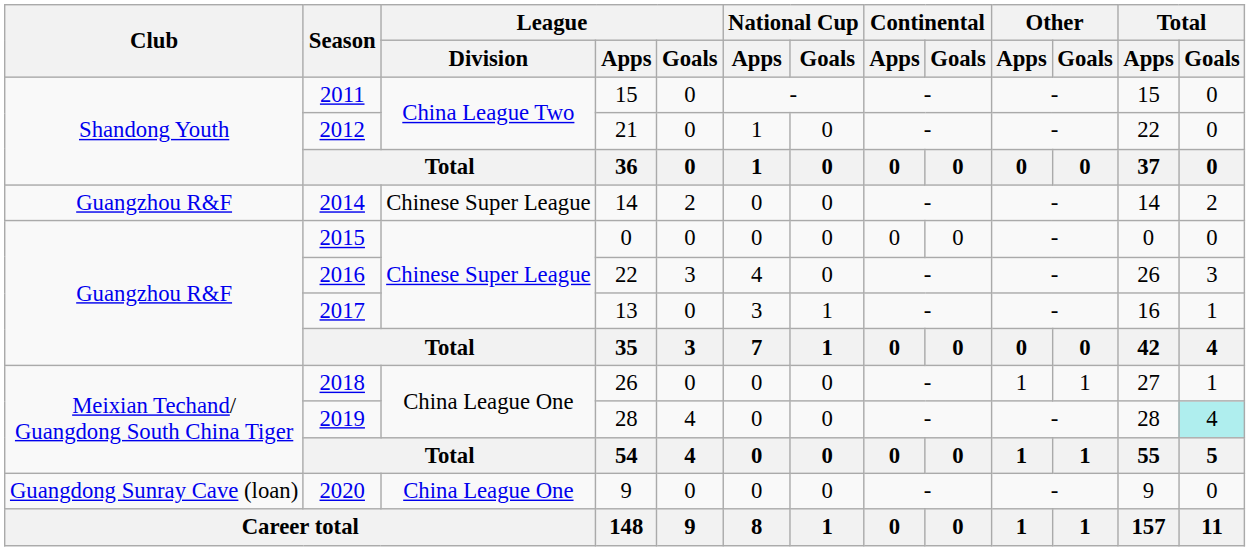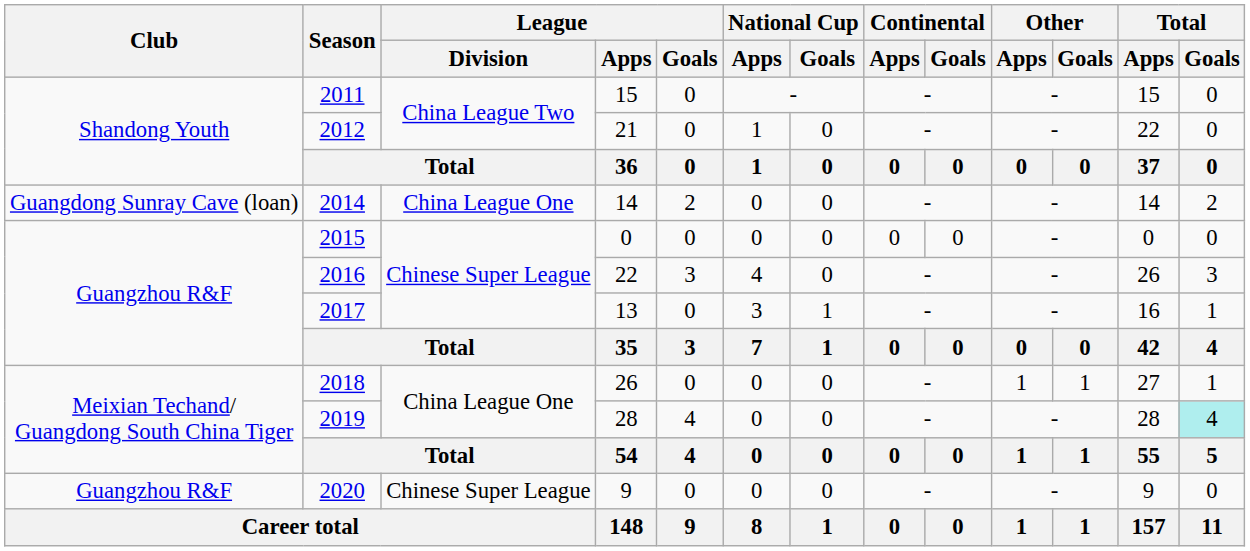 <table class="wikitable" style="text-align: center">
 <tr>
 <th rowspan="2">Club</th>
 <th rowspan="2">Season</th>
 <th colspan="3">League</th>
 <th colspan="2">National Cup</th>
 <th colspan="2">Continental</th>
 <th colspan="2">Other</th>
 <th colspan="2">Total</th>
 </tr>
 <tr>
 <th>Division</th>
 <th>Apps</th>
 <th>Goals</th>
 <th>Apps</th>
 <th>Goals</th>
 <th>Apps</th>
 <th>Goals</th>
 <th>Apps</th>
 <th>Goals</th>
 <th>Apps</th>
 <th>Goals</th>
 </tr>
 <tr>
 <td rowspan=3><a href='#'>Shandong Youth</a></td>
 <td><a href='#'>2011</a></td>
 <td rowspan="2"><a href='#'>China League Two</a></td>
 <td>15</td>
 <td>0</td>
 <td colspan="2">-</td>
 <td colspan="2">-</td>
 <td colspan="2">-</td>
 <td>15</td>
 <td>0</td>
 </tr>
 <tr>
 <td><a href='#'>2012</a></td>
 <td>21</td>
 <td>0</td>
 <td>1</td>
 <td>0</td>
 <td colspan="2">-</td>
 <td colspan="2">-</td>
 <td>22</td>
 <td>0</td>
 </tr>
 <tr>
 <th colspan="2"><strong>Total</strong></th>
 <th>36</th>
 <th>0</th>
 <th>1</th>
 <th>0</th>
 <th>0</th>
 <th>0</th>
 <th>0</th>
 <th>0</th>
 <th>37</th>
 <th>0</th>
 </tr>
 <tr>
-<td><a href='#'>Guangzhou R&F</a></td>
+<td><a href='#'>Guangdong Sunray Cave</a> (loan)</td>
 <td><a href='#'>2014</a></td>
-<td>Chinese Super League</td>
+<td><a href='#'>China League One</a></td>
 <td>14</td>
 <td>2</td>
 <td>0</td>
 <td>0</td>
 <td colspan="2">-</td>
 <td colspan="2">-</td>
 <td>14</td>
 <td>2</td>
 </tr>
 <tr>
 <td rowspan=4><a href='#'>Guangzhou R&F</a></td>
 <td><a href='#'>2015</a></td>
 <td rowspan="3"><a href='#'>Chinese Super League</a></td>
 <td>0</td>
 <td>0</td>
 <td>0</td>
 <td>0</td>
 <td>0</td>
 <td>0</td>
 <td colspan="2">-</td>
 <td>0</td>
 <td>0</td>
 </tr>
 <tr>
 <td><a href='#'>2016</a></td>
 <td>22</td>
 <td>3</td>
 <td>4</td>
 <td>0</td>
 <td colspan="2">-</td>
 <td colspan="2">-</td>
 <td>26</td>
 <td>3</td>
 </tr>
 <tr>
 <td><a href='#'>2017</a></td>
 <td>13</td>
 <td>0</td>
 <td>3</td>
 <td>1</td>
 <td colspan="2">-</td>
 <td colspan="2">-</td>
 <td>16</td>
 <td>1</td>
 </tr>
 <tr>
 <th colspan="2"><strong>Total</strong></th>
 <th>35</th>
 <th>3</th>
 <th>7</th>
 <th>1</th>
 <th>0</th>
 <th>0</th>
 <th>0</th>
 <th>0</th>
 <th>42</th>
 <th>4</th>
 </tr>
 <tr>
 <td rowspan=3><a href='#'>Meixian Techand</a>/<br><a href='#'>Guangdong South China Tiger</a></td>
 <td><a href='#'>2018</a></td>
 <td rowspan=2>China League One</td>
 <td>26</td>
 <td>0</td>
 <td>0</td>
 <td>0</td>
 <td colspan=2>-</td>
 <td>1</td>
 <td>1</td>
 <td>27</td>
 <td>1</td>
 </tr>
 <tr>
 <td><a href='#'>2019</a></td>
 <td>28</td>
 <td>4</td>
 <td>0</td>
 <td>0</td>
 <td colspan=2>-</td>
 <td colspan=2>-</td>
 <td>28</td>
 <td style="background: paleturquoise;">4</td>
 </tr>
 <tr>
 <th colspan="2"><strong>Total</strong></th>
 <th>54</th>
 <th>4</th>
 <th>0</th>
 <th>0</th>
 <th>0</th>
 <th>0</th>
 <th>1</th>
 <th>1</th>
 <th>55</th>
 <th>5</th>
 </tr>
 <tr>
-<td><a href='#'>Guangdong Sunray Cave</a> (loan)</td>
+<td><a href='#'>Guangzhou R&F</a></td>
 <td><a href='#'>2020</a></td>
-<td><a href='#'>China League One</a></td>
+<td>Chinese Super League</td>
 <td>9</td>
 <td>0</td>
 <td>0</td>
 <td>0</td>
 <td colspan="2">-</td>
 <td colspan="2">-</td>
 <td>9</td>
 <td>0</td>
 </tr>
 <tr>
 <th colspan=3>Career total</th>
 <th>148</th>
 <th>9</th>
 <th>8</th>
 <th>1</th>
 <th>0</th>
 <th>0</th>
 <th>1</th>
 <th>1</th>
 <th>157</th>
 <th>11</th>
 </tr>
 </table>
